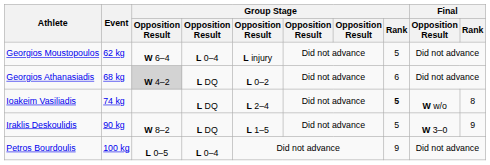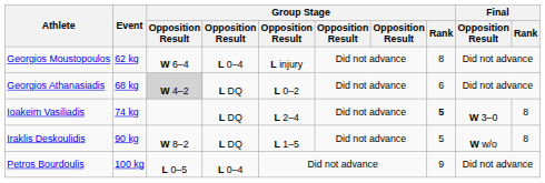 <table class=wikitable style="font-size:90%">
 <tr>
 <th rowspan="2">Athlete</th>
 <th rowspan="2">Event</th>
 <th colspan="6">Group Stage</th>
 <th colspan=2>Final</th>
 </tr>
 <tr>
 <th>Opposition<br>Result</th>
 <th>Opposition<br>Result</th>
 <th>Opposition<br>Result</th>
 <th>Opposition<br>Result</th>
 <th>Opposition<br>Result</th>
 <th>Rank</th>
 <th>Opposition<br>Result</th>
 <th>Rank</th>
 </tr>
 <tr align=center>
 <td align=left><a href='#'>Georgios Moustopoulos</a></td>
 <td align=left><a href='#'>62 kg</a></td>
 <td><br><strong>W</strong> 6–4</td>
 <td><br><strong>L</strong> 0–4</td>
 <td><br><strong>L</strong> injury</td>
 <td colspan=2>Did not advance</td>
-<td>5</td>
+<td>8</td>
 <td colspan=2>Did not advance</td>
 </tr>
 <tr align=center>
 <td align=left><a href='#'>Georgios Athanasiadis</a></td>
 <td align=left><a href='#'>68 kg</a></td>
 <td style="background: lightgrey;"><br><strong>W</strong> 4–2</td>
 <td><br><strong>L</strong> DQ</td>
 <td><br><strong>L</strong> 0–2</td>
 <td colspan=2>Did not advance</td>
 <td>6</td>
 <td colspan=2>Did not advance</td>
 </tr>
 <tr align=center>
 <td align=left><a href='#'>Ioakeim Vasiliadis</a></td>
 <td align=left><a href='#'>74 kg</a></td>
 <td></td>
 <td><br><strong>L</strong> DQ</td>
 <td><br><strong>L</strong> 2–4</td>
 <td colspan=2>Did not advance</td>
 <td><strong>5</strong></td>
-<td><br><strong>W</strong> w/o</td>
+<td><br><strong>W</strong> 3–0</td>
 <td>8</td>
 </tr>
 <tr align=center>
 <td align=left><a href='#'>Iraklis Deskoulidis</a></td>
 <td align=left><a href='#'>90 kg</a></td>
 <td><br><strong>W</strong> 8–2</td>
 <td><br><strong>L</strong> DQ</td>
 <td><br><strong>L</strong> 1–5</td>
 <td colspan=2>Did not advance</td>
 <td>5</td>
-<td><br><strong>W</strong> 3–0</td>
-<td>9</td>
+<td><br><strong>W</strong> w/o</td>
+<td>8</td>
 </tr>
 <tr align=center>
 <td align=left><a href='#'>Petros Bourdoulis</a></td>
 <td align=left><a href='#'>100 kg</a></td>
 <td><br><strong>L</strong> 0–5</td>
 <td><br><strong>L</strong> 0–4</td>
 <td colspan=3>Did not advance</td>
 <td>9</td>
 <td colspan=2>Did not advance</td>
 </tr>
 </table>
